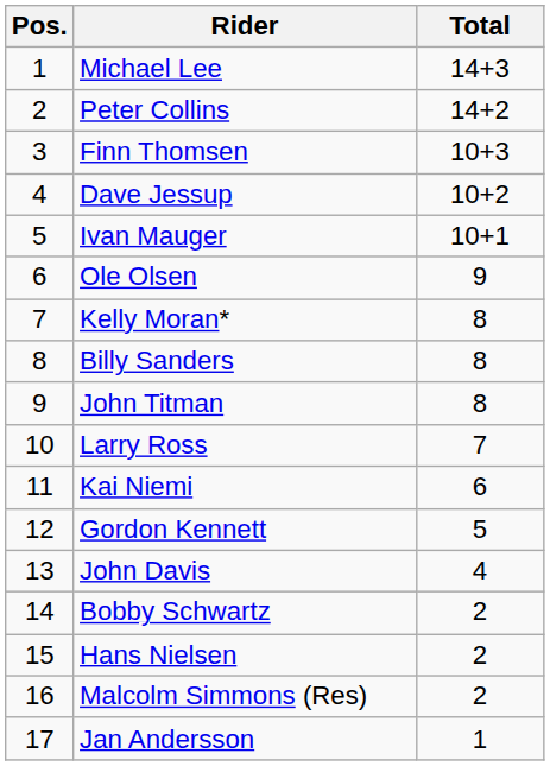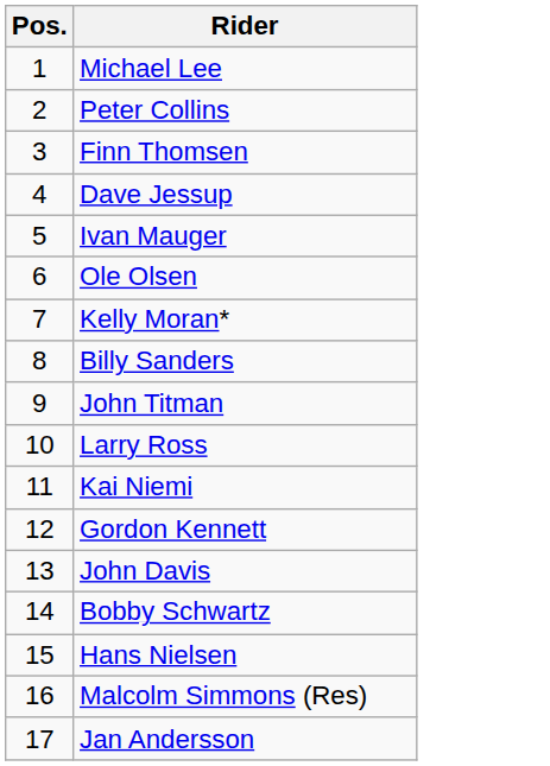 <table class=wikitable>
 <tr>
 <th width=25px>Pos.</th>
 <th width=200px>Rider</th>
-<th width=70px>Total</th>
 </tr>
 <tr align=center >
 <td>1</td>
 <td align=left> <a href='#'>Michael Lee</a></td>
-<td>14+3</td>
 </tr>
 <tr align=center >
 <td>2</td>
 <td align=left> <a href='#'>Peter Collins</a></td>
-<td>14+2</td>
 </tr>
 <tr align=center >
 <td>3</td>
 <td align=left> <a href='#'>Finn Thomsen</a></td>
-<td>10+3</td>
 </tr>
 <tr align=center >
 <td>4</td>
 <td align=left> <a href='#'>Dave Jessup</a></td>
-<td>10+2</td>
 </tr>
 <tr align=center >
 <td>5</td>
 <td align=left> <a href='#'>Ivan Mauger</a></td>
-<td>10+1</td>
 </tr>
 <tr align=center >
 <td>6</td>
 <td align=left> <a href='#'>Ole Olsen</a></td>
-<td>9</td>
 </tr>
 <tr align=center >
 <td>7</td>
 <td align=left> <a href='#'>Kelly Moran</a>*</td>
-<td>8</td>
 </tr>
 <tr align=center >
 <td>8</td>
 <td align=left> <a href='#'>Billy Sanders</a></td>
-<td>8</td>
 </tr>
 <tr align=center >
 <td>9</td>
 <td align=left> <a href='#'>John Titman</a></td>
-<td>8</td>
 </tr>
 <tr align=center >
 <td>10</td>
 <td align=left> <a href='#'>Larry Ross</a></td>
-<td>7</td>
 </tr>
 <tr align=center>
 <td>11</td>
 <td align=left> <a href='#'>Kai Niemi</a></td>
-<td>6</td>
 </tr>
 <tr align=center>
 <td>12</td>
 <td align=left> <a href='#'>Gordon Kennett</a></td>
-<td>5</td>
 </tr>
 <tr align=center>
 <td>13</td>
 <td align=left> <a href='#'>John Davis</a></td>
-<td>4</td>
 </tr>
 <tr align=center>
 <td>14</td>
 <td align=left> <a href='#'>Bobby Schwartz</a></td>
-<td>2</td>
 </tr>
 <tr align=center>
 <td>15</td>
 <td align=left> <a href='#'>Hans Nielsen</a></td>
-<td>2</td>
 </tr>
 <tr align=center>
 <td>16</td>
 <td align=left> <a href='#'>Malcolm Simmons</a> (Res)</td>
-<td>2</td>
 </tr>
 <tr align=center>
 <td>17</td>
 <td align=left> <a href='#'>Jan Andersson</a></td>
-<td>1</td>
 </tr>
 </table>
